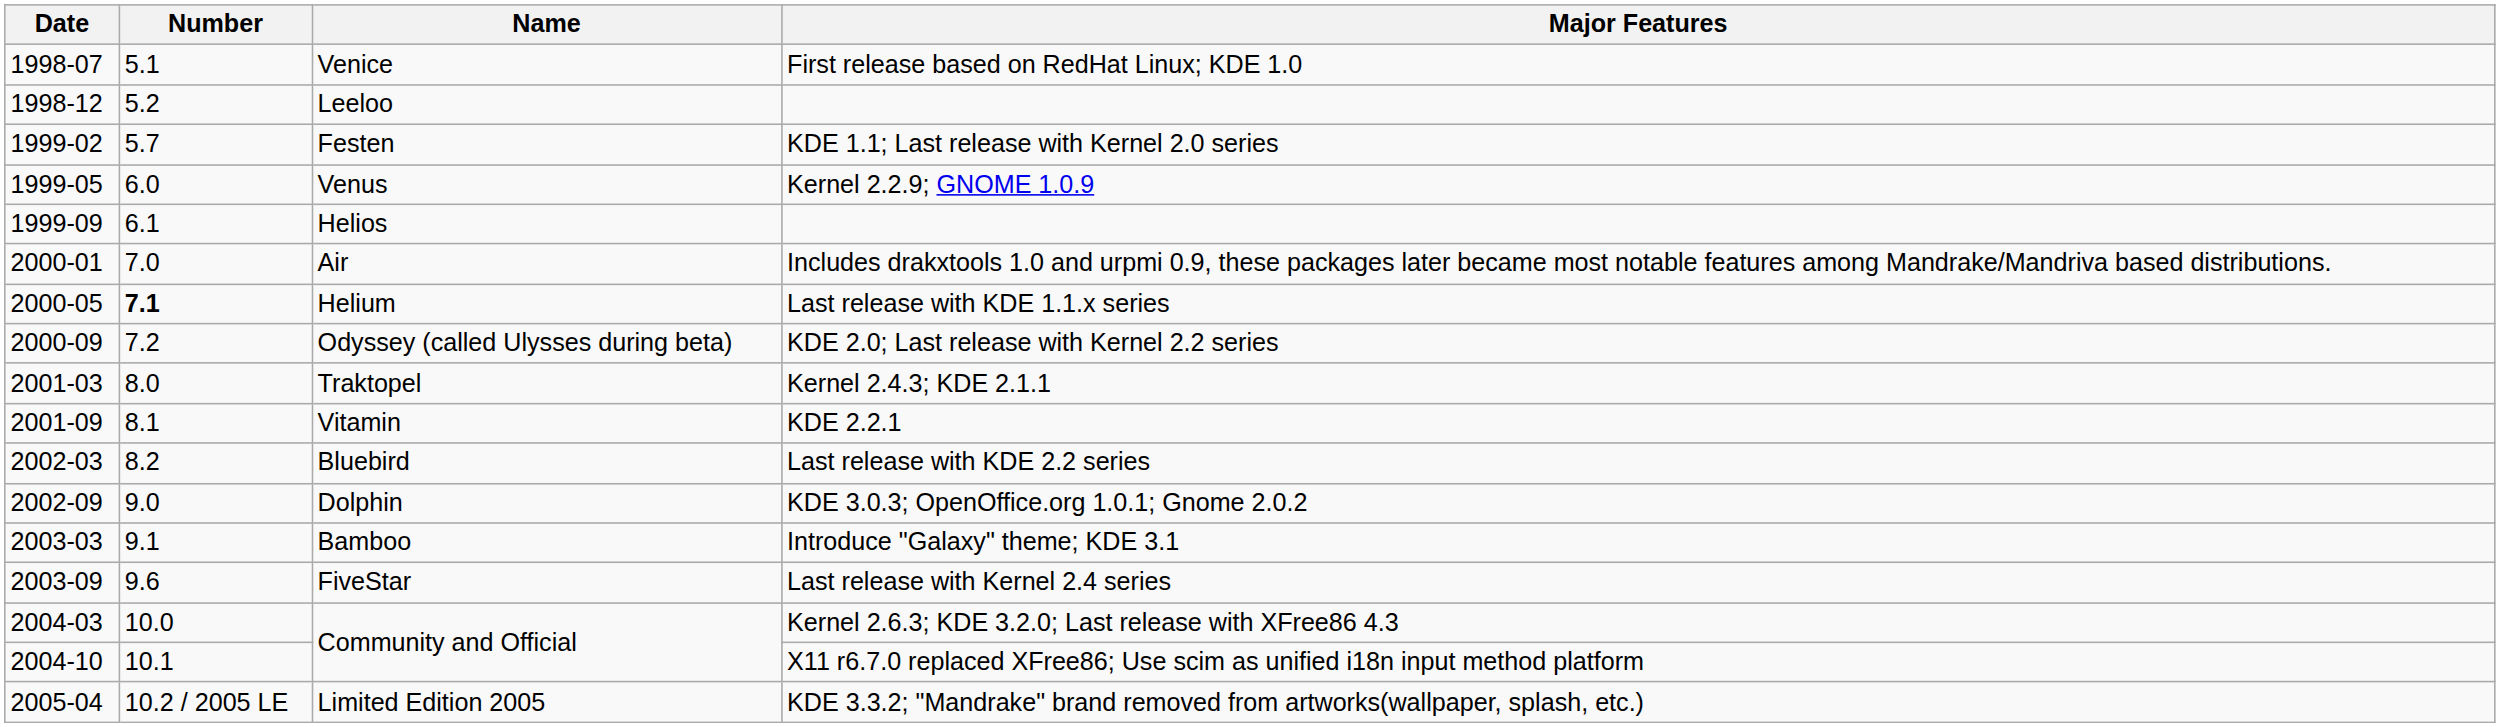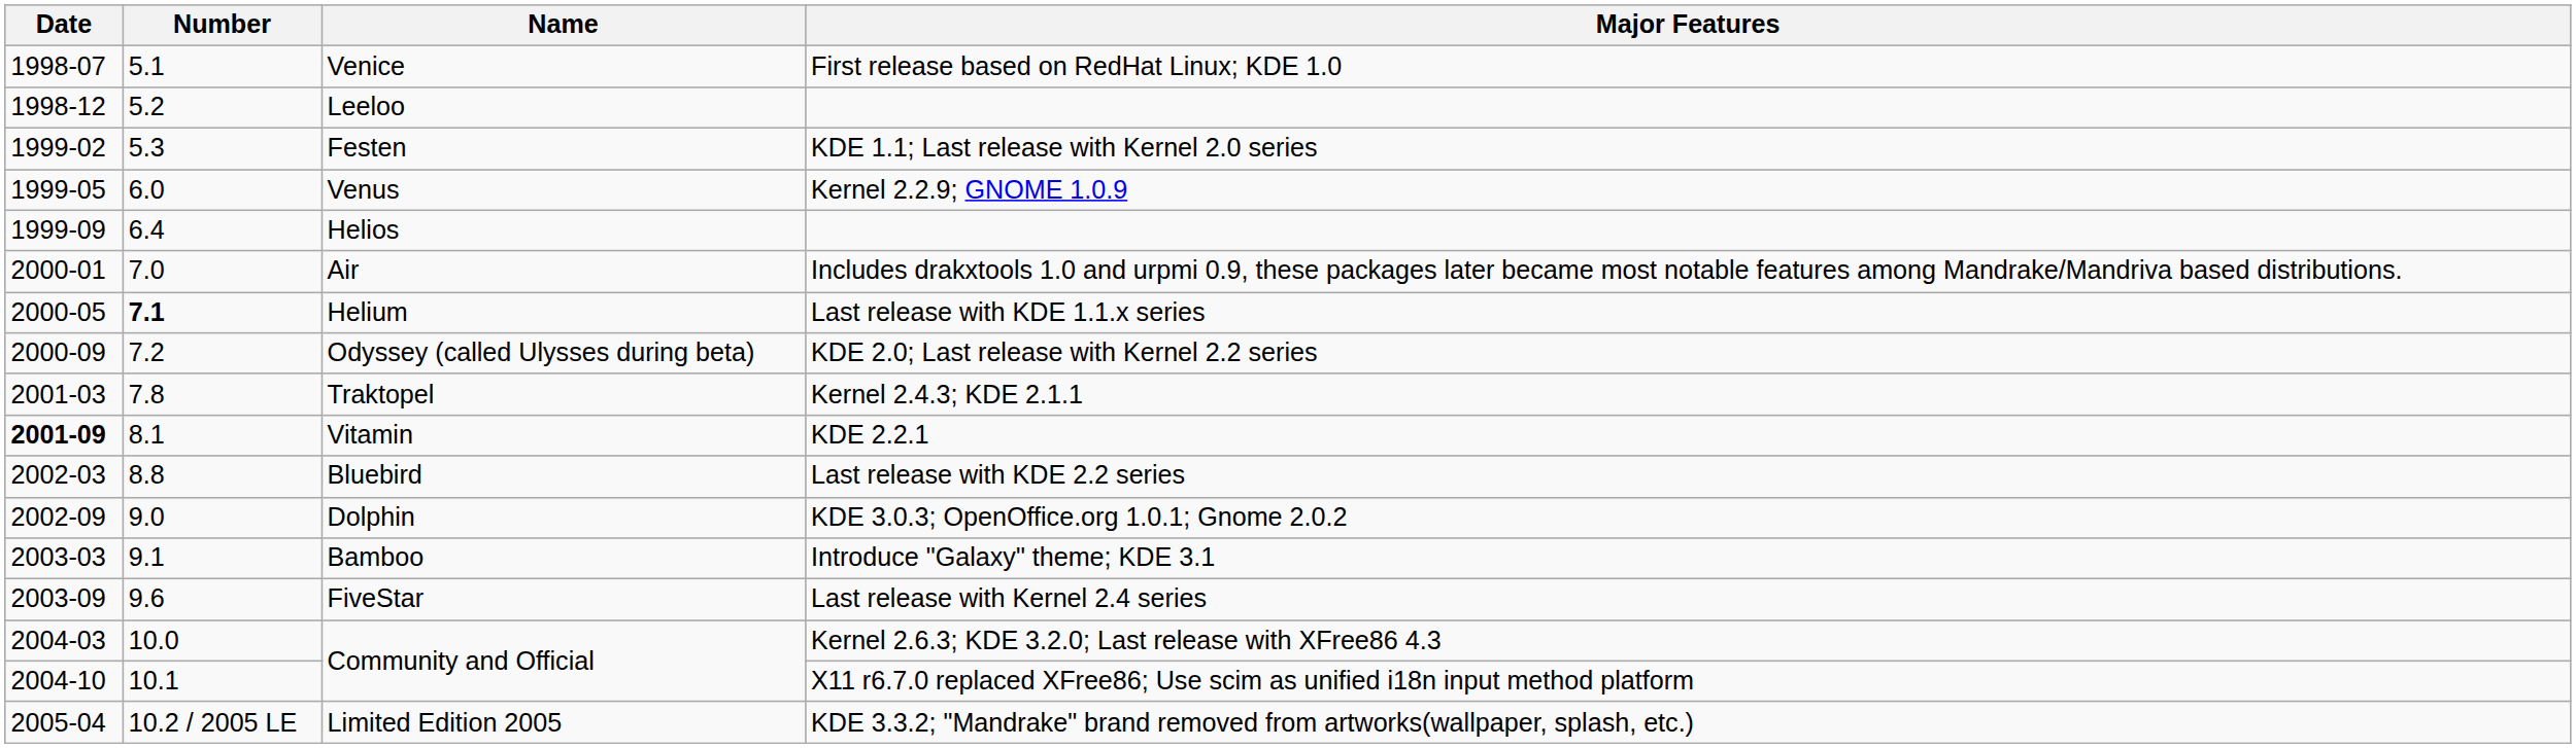 <table class="wikitable" style="float:left;margin-right:2em;width:80%">
 <tr>
 <th>Date</th>
 <th>Number</th>
 <th>Name</th>
 <th>Major Features</th>
 </tr>
 <tr>
 <td>1998-07</td>
 <td>5.1</td>
 <td>Venice</td>
 <td>First release based on RedHat Linux; KDE 1.0</td>
 </tr>
 <tr>
 <td>1998-12</td>
 <td>5.2</td>
 <td>Leeloo</td>
 <td></td>
 </tr>
 <tr>
 <td>1999-02</td>
-<td>5.7</td>
+<td>5.3</td>
 <td>Festen</td>
 <td>KDE 1.1; Last release with Kernel 2.0 series</td>
 </tr>
 <tr>
 <td>1999-05</td>
 <td>6.0</td>
 <td>Venus</td>
 <td>Kernel 2.2.9; <a href='#'>GNOME 1.0.9</a></td>
 </tr>
 <tr>
 <td>1999-09</td>
-<td>6.1</td>
+<td>6.4</td>
 <td>Helios</td>
 <td></td>
 </tr>
 <tr>
 <td>2000-01</td>
 <td>7.0</td>
 <td>Air</td>
 <td>Includes drakxtools 1.0 and urpmi 0.9, these packages later became most notable features among Mandrake/Mandriva based distributions.</td>
 </tr>
 <tr>
 <td>2000-05</td>
 <td><strong>7.1</strong></td>
 <td>Helium</td>
 <td>Last release with KDE 1.1.x series</td>
 </tr>
 <tr>
 <td>2000-09</td>
 <td>7.2</td>
 <td>Odyssey (called Ulysses during beta)</td>
 <td>KDE 2.0; Last release with Kernel 2.2 series</td>
 </tr>
 <tr>
 <td>2001-03</td>
-<td>8.0</td>
+<td>7.8</td>
 <td>Traktopel</td>
 <td>Kernel 2.4.3; KDE 2.1.1</td>
 </tr>
 <tr>
-<td>2001-09</td>
+<td><strong>2001-09</strong></td>
 <td>8.1</td>
 <td>Vitamin</td>
 <td>KDE 2.2.1</td>
 </tr>
 <tr>
 <td>2002-03</td>
-<td>8.2</td>
+<td>8.8</td>
 <td>Bluebird</td>
 <td>Last release with KDE 2.2 series</td>
 </tr>
 <tr>
 <td>2002-09</td>
 <td>9.0</td>
 <td>Dolphin</td>
 <td>KDE 3.0.3; OpenOffice.org 1.0.1; Gnome 2.0.2</td>
 </tr>
 <tr>
 <td>2003-03</td>
 <td>9.1</td>
 <td>Bamboo</td>
 <td>Introduce "Galaxy" theme; KDE 3.1</td>
 </tr>
 <tr>
 <td>2003-09</td>
 <td>9.6</td>
 <td>FiveStar</td>
 <td>Last release with Kernel 2.4 series</td>
 </tr>
 <tr>
 <td>2004-03</td>
 <td>10.0</td>
 <td rowspan="2">Community and Official</td>
 <td>Kernel 2.6.3; KDE 3.2.0; Last release with XFree86 4.3</td>
 </tr>
 <tr>
 <td>2004-10</td>
 <td>10.1</td>
 <td>X11 r6.7.0 replaced XFree86; Use scim as unified i18n input method platform</td>
 </tr>
 <tr>
 <td>2005-04</td>
 <td>10.2 / 2005 LE</td>
 <td>Limited Edition 2005</td>
 <td>KDE 3.3.2; "Mandrake" brand removed from artworks(wallpaper, splash, etc.)</td>
 </tr>
 </table>
